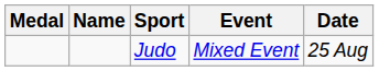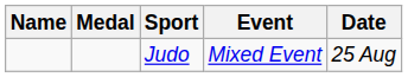 <table class="wikitable sortable" style="font-size:90%">
 <tr>
+<th>Name</th>
 <th>Medal</th>
-<th>Name</th>
 <th>Sport</th>
 <th>Event</th>
 <th>Date</th>
 </tr>
 <tr>
 <td><em></em></td>
 <td><em></em></td>
 <td><em><a href='#'>Judo</a></em></td>
 <td><em><a href='#'>Mixed Event</a></em></td>
 <td><em>25 Aug</em></td>
 </tr>
 </table>
